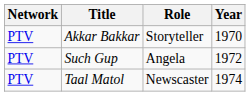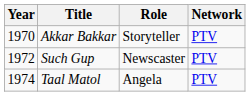 <table class="wikitable sortable plainrowheaders">
 <tr style="text-align:center;">
-<th scope="col">Network</th>
+<th scope="col">Year</th>
 <th scope="col">Title</th>
 <th scope="col">Role</th>
-<th scope="col">Year</th>
+<th scope="col">Network</th>
 </tr>
 <tr>
-<td><a href='#'>PTV</a></td>
+<td>1970</td>
 <td><em>Akkar Bakkar</em></td>
 <td>Storyteller</td>
-<td>1970</td>
+<td><a href='#'>PTV</a></td>
 </tr>
 <tr>
+<td>1972</td>
+<td><em>Such Gup</em></td>
+<td>Newscaster</td>
 <td><a href='#'>PTV</a></td>
-<td><em>Such Gup</em></td>
-<td>Angela</td>
-<td>1972</td>
 </tr>
 <tr>
+<td>1974</td>
+<td><em>Taal Matol</em></td>
+<td>Angela</td>
 <td><a href='#'>PTV</a></td>
-<td><em>Taal Matol</em></td>
-<td>Newscaster</td>
-<td>1974</td>
 </tr>
 </table>
